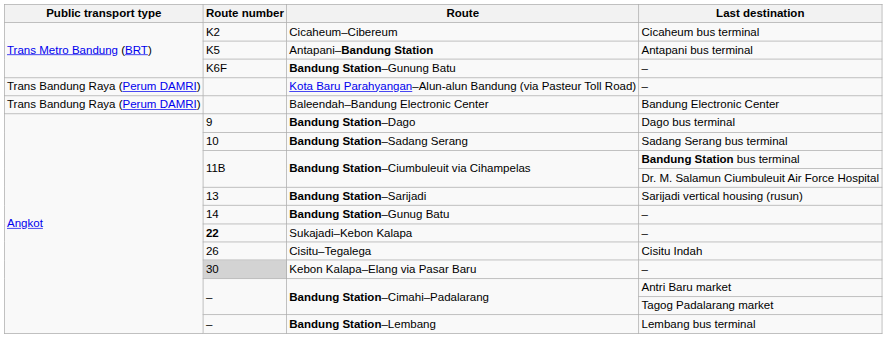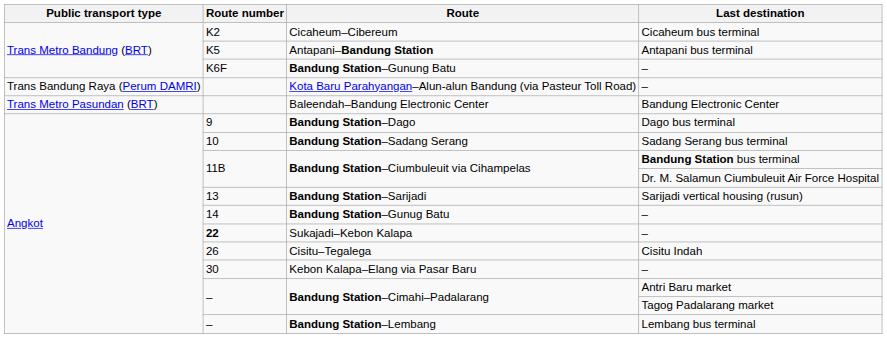 <table class="wikitable">
 <tr>
 <th>Public transport type</th>
 <th>Route number</th>
 <th>Route</th>
 <th>Last destination</th>
 </tr>
 <tr>
 <td rowspan="3"><a href='#'>Trans Metro Bandung</a> (<a href='#'>BRT</a>)</td>
 <td>K2</td>
 <td>Cicaheum–Cibereum</td>
 <td>Cicaheum bus terminal</td>
 </tr>
 <tr>
 <td>K5</td>
 <td>Antapani–<strong>Bandung Station</strong></td>
 <td>Antapani bus terminal</td>
 </tr>
 <tr>
 <td>K6F</td>
 <td><strong>Bandung Station</strong>–Gunung Batu</td>
 <td>–</td>
 </tr>
 <tr>
 <td>Trans Bandung Raya (<a href='#'>Perum DAMRI</a>)</td>
 <td></td>
 <td><a href='#'>Kota Baru Parahyangan</a>–Alun-alun Bandung (via Pasteur Toll Road)</td>
 <td>–</td>
 </tr>
 <tr>
-<td>Trans Bandung Raya (<a href='#'>Perum DAMRI</a>)</td>
+<td><a href='#'>Trans Metro Pasundan</a> (<a href='#'>BRT</a>)</td>
 <td></td>
 <td>Baleendah–Bandung Electronic Center</td>
 <td>Bandung Electronic Center</td>
 </tr>
 <tr>
 <td rowspan="12"><a href='#'>Angkot</a></td>
 <td>9</td>
 <td><strong>Bandung Station</strong>–Dago</td>
 <td>Dago bus terminal</td>
 </tr>
 <tr>
 <td>10</td>
 <td><strong>Bandung Station</strong>–Sadang Serang</td>
 <td>Sadang Serang bus terminal</td>
 </tr>
 <tr>
 <td rowspan="2">11B</td>
 <td rowspan="2"><strong>Bandung Station</strong>–Ciumbuleuit via Cihampelas</td>
 <td><strong>Bandung Station</strong> bus terminal</td>
 </tr>
 <tr>
 <td>Dr. M. Salamun Ciumbuleuit Air Force Hospital</td>
 </tr>
 <tr>
 <td>13</td>
 <td><strong>Bandung Station</strong>–Sarijadi</td>
 <td>Sarijadi vertical housing (rusun)</td>
 </tr>
 <tr>
 <td>14</td>
 <td><strong>Bandung Station</strong>–Gunug Batu</td>
 <td>–</td>
 </tr>
 <tr>
 <td><strong>22</strong></td>
 <td>Sukajadi–Kebon Kalapa</td>
 <td>–</td>
 </tr>
 <tr>
 <td>26</td>
 <td>Cisitu–Tegalega</td>
 <td>Cisitu Indah</td>
 </tr>
 <tr>
-<td style="background: lightgrey;">30</td>
+<td>30</td>
 <td>Kebon Kalapa–Elang via Pasar Baru</td>
 <td>–</td>
 </tr>
 <tr>
 <td rowspan="2">–</td>
 <td rowspan="2"><strong>Bandung Station</strong>–Cimahi–Padalarang</td>
 <td>Antri Baru market</td>
 </tr>
 <tr>
 <td>Tagog Padalarang market</td>
 </tr>
 <tr>
 <td>–</td>
 <td><strong>Bandung Station</strong>–Lembang</td>
 <td>Lembang bus terminal</td>
 </tr>
 </table>
